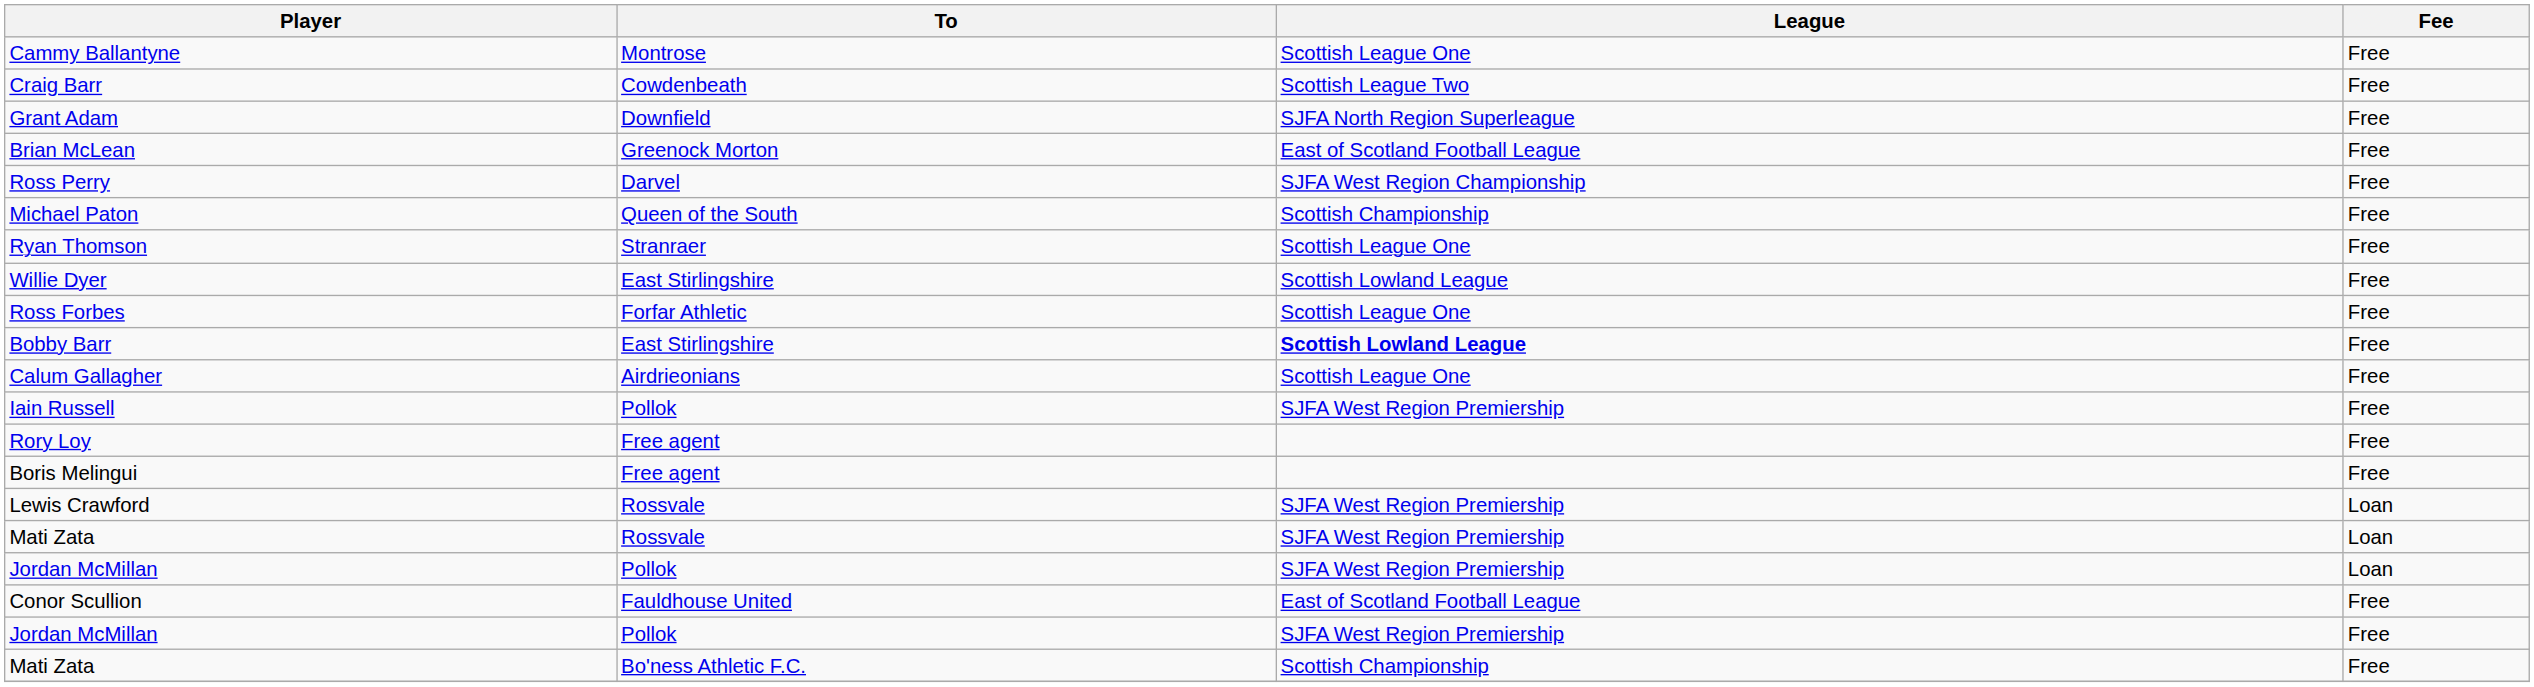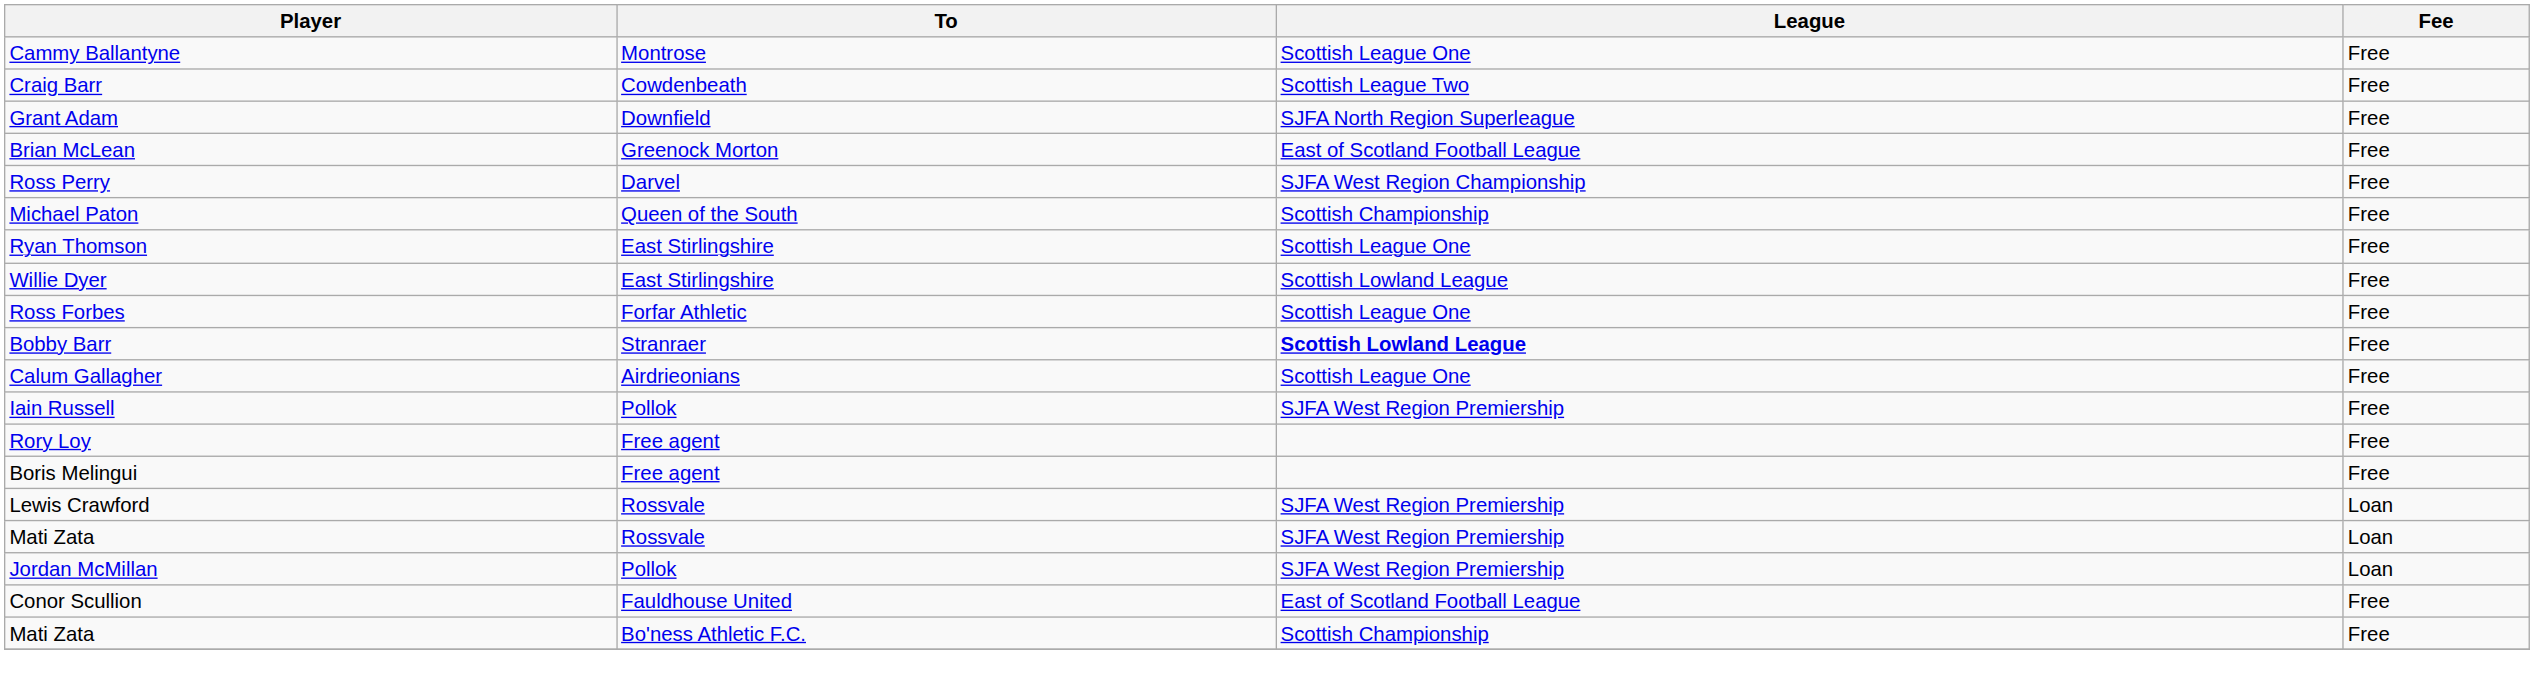 <table class="wikitable" style="text-align:center; font-size:95%;width:95%; text-align:left">
 <tr>
 <th>Player</th>
 <th>To</th>
 <th>League</th>
 <th>Fee</th>
 </tr>
 <tr>
 <td> <a href='#'>Cammy Ballantyne</a></td>
 <td><a href='#'>Montrose</a></td>
 <td><a href='#'>Scottish League One</a></td>
 <td>Free</td>
 </tr>
 <tr>
 <td> <a href='#'>Craig Barr</a></td>
 <td><a href='#'>Cowdenbeath</a></td>
 <td><a href='#'>Scottish League Two</a></td>
 <td>Free</td>
 </tr>
 <tr>
 <td> <a href='#'>Grant Adam</a></td>
 <td><a href='#'>Downfield</a></td>
 <td><a href='#'>SJFA North Region Superleague</a></td>
 <td>Free</td>
 </tr>
 <tr>
 <td> <a href='#'>Brian McLean</a></td>
 <td><a href='#'>Greenock Morton</a></td>
 <td><a href='#'>East of Scotland Football League</a></td>
 <td>Free</td>
 </tr>
 <tr>
 <td> <a href='#'>Ross Perry</a></td>
 <td><a href='#'>Darvel</a></td>
 <td><a href='#'>SJFA West Region Championship</a></td>
 <td>Free</td>
 </tr>
 <tr>
 <td> <a href='#'>Michael Paton</a></td>
 <td><a href='#'>Queen of the South</a></td>
 <td><a href='#'>Scottish Championship</a></td>
 <td>Free</td>
 </tr>
 <tr>
 <td> <a href='#'>Ryan Thomson</a></td>
-<td><a href='#'>Stranraer</a></td>
+<td><a href='#'>East Stirlingshire</a></td>
 <td><a href='#'>Scottish League One</a></td>
 <td>Free</td>
 </tr>
 <tr>
 <td> <a href='#'>Willie Dyer</a></td>
 <td><a href='#'>East Stirlingshire</a></td>
 <td><a href='#'>Scottish Lowland League</a></td>
 <td>Free</td>
 </tr>
 <tr>
 <td> <a href='#'>Ross Forbes</a></td>
 <td><a href='#'>Forfar Athletic</a></td>
 <td><a href='#'>Scottish League One</a></td>
 <td>Free</td>
 </tr>
 <tr>
 <td> <a href='#'>Bobby Barr</a></td>
-<td><a href='#'>East Stirlingshire</a></td>
+<td><a href='#'>Stranraer</a></td>
 <td><strong><a href='#'>Scottish Lowland League</a></strong></td>
 <td>Free</td>
 </tr>
 <tr>
 <td> <a href='#'>Calum Gallagher</a></td>
 <td><a href='#'>Airdrieonians</a></td>
 <td><a href='#'>Scottish League One</a></td>
 <td>Free</td>
 </tr>
 <tr>
 <td> <a href='#'>Iain Russell</a></td>
 <td><a href='#'>Pollok</a></td>
 <td><a href='#'>SJFA West Region Premiership</a></td>
 <td>Free</td>
 </tr>
 <tr>
 <td> <a href='#'>Rory Loy</a></td>
 <td><a href='#'>Free agent</a></td>
 <td></td>
 <td>Free</td>
 </tr>
 <tr>
 <td> Boris Melingui</td>
 <td><a href='#'>Free agent</a></td>
 <td></td>
 <td>Free</td>
 </tr>
 <tr>
 <td> Lewis Crawford</td>
 <td><a href='#'>Rossvale</a></td>
 <td><a href='#'>SJFA West Region Premiership</a></td>
 <td>Loan</td>
 </tr>
 <tr>
 <td> Mati Zata</td>
 <td><a href='#'>Rossvale</a></td>
 <td><a href='#'>SJFA West Region Premiership</a></td>
 <td>Loan</td>
 </tr>
 <tr>
 <td> <a href='#'>Jordan McMillan</a></td>
 <td><a href='#'>Pollok</a></td>
 <td><a href='#'>SJFA West Region Premiership</a></td>
 <td>Loan</td>
 </tr>
 <tr>
 <td> Conor Scullion</td>
 <td><a href='#'>Fauldhouse United</a></td>
 <td><a href='#'>East of Scotland Football League</a></td>
 <td>Free</td>
 </tr>
 <tr>
-<td> <a href='#'>Jordan McMillan</a></td>
-<td><a href='#'>Pollok</a></td>
-<td><a href='#'>SJFA West Region Premiership</a></td>
-<td>Free</td>
-</tr>
-<tr>
 <td> Mati Zata</td>
 <td><a href='#'>Bo'ness Athletic F.C.</a></td>
 <td><a href='#'>Scottish Championship</a></td>
 <td>Free</td>
 </tr>
 <tr>
 </tr>
 </table>
